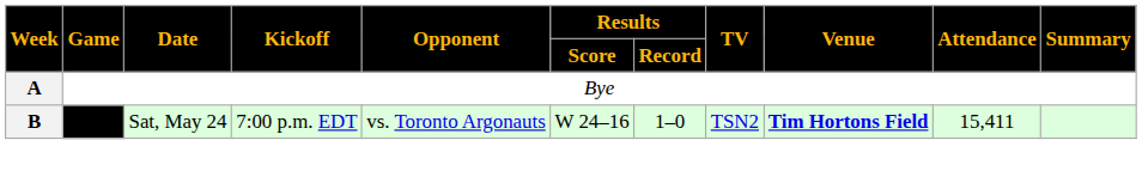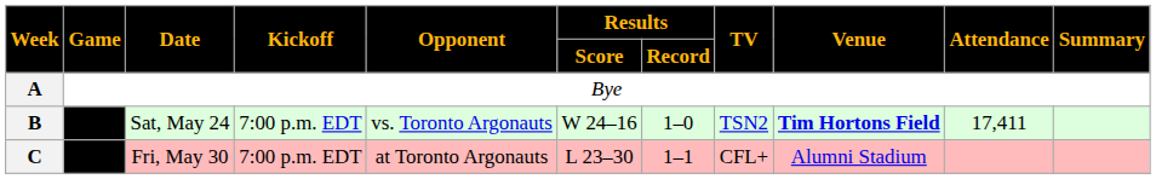 <table class="wikitable" style="font-size: 95%;">
 <tr>
 <th style="background:black;color:#FFB60F;" rowspan=2>Week</th>
 <th style="background:black;color:#FFB60F;" rowspan=2>Game</th>
 <th style="background:black;color:#FFB60F;" rowspan=2>Date</th>
 <th style="background:black;color:#FFB60F;" rowspan=2>Kickoff</th>
 <th style="background:black;color:#FFB60F;" rowspan=2>Opponent</th>
 <th style="background:black;color:#FFB60F;" colspan=2>Results</th>
 <th style="background:black;color:#FFB60F;" rowspan=2>TV</th>
 <th style="background:black;color:#FFB60F;" rowspan=2>Venue</th>
 <th style="background:black;color:#FFB60F;" rowspan=2>Attendance</th>
 <th style="background:black;color:#FFB60F;" rowspan=2>Summary</th>
 </tr>
 <tr>
 <th style="background:black;color:#FFB60F;">Score</th>
 <th style="background:black;color:#FFB60F;">Record</th>
 </tr>
 <tr align="center"= bgcolor="ffffff">
 <th align="center"><strong>A</strong></th>
 <td colspan=10 align="center" valign="middle"><em>Bye</em></td>
 </tr>
 <tr align="center"= bgcolor="ddffdd">
 <th align="center"><strong>B</strong></th>
-<th style="text-align:center; background:black;"><span>1</span></th>
+<th style="text-align:center; background:black;"><span>2</span></th>
 <td align="center">Sat, May 24</td>
 <td align="center">7:00 p.m. <a href='#'>EDT</a></td>
 <td align="center">vs. <a href='#'>Toronto Argonauts</a></td>
 <td align="center">W 24–16</td>
 <td align="center">1–0</td>
 <td align="center"><a href='#'>TSN2</a></td>
 <td align="center"><strong><a href='#'>Tim Hortons Field</a></strong></td>
-<td align="center">15,411</td>
+<td align="center">17,411</td>
+<td align="center"></td>
+</tr>
+<tr align="center"= bgcolor="ffbbbb">
+<th align="center"><strong>C</strong></th>
+<th style="text-align:center; background:black;"><span>2</span></th>
+<td align="center">Fri, May 30</td>
+<td align="center">7:00 p.m. EDT</td>
+<td align="center">at Toronto Argonauts</td>
+<td align="center">L 23–30</td>
+<td align="center">1–1</td>
+<td align="center">CFL+</td>
+<td align="center"><a href='#'>Alumni Stadium</a></td>
+<td align="center"></td>
 <td align="center"></td>
 </tr>
 </table>
